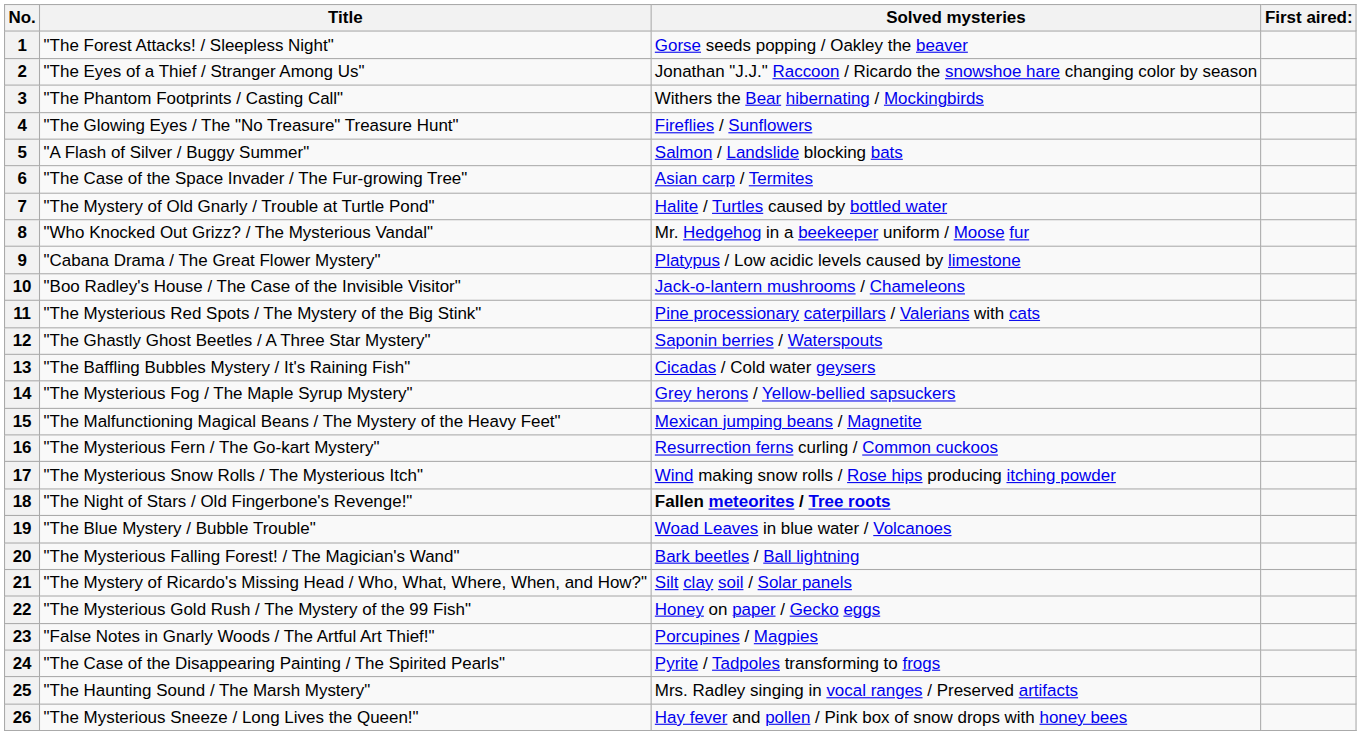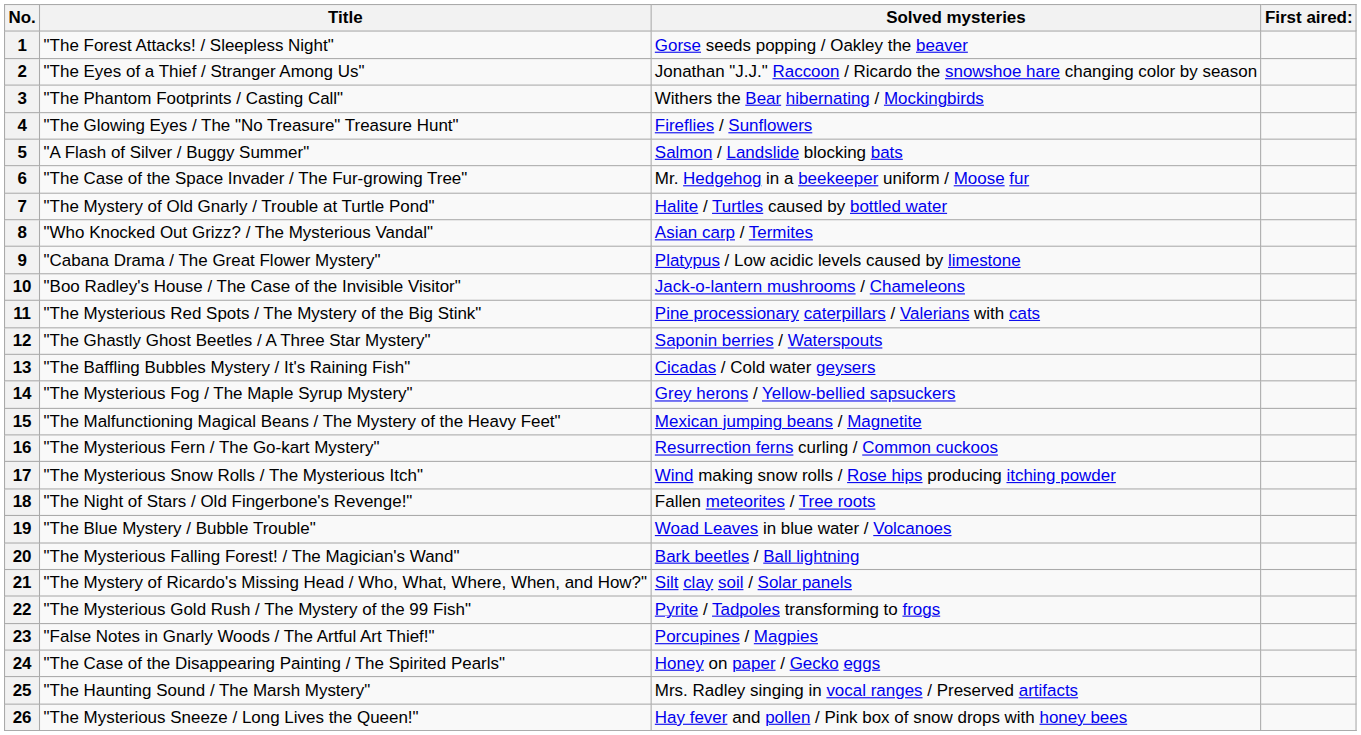 <table class="wikitable">
 <tr>
 <th>No.</th>
 <th>Title</th>
 <th>Solved mysteries</th>
 <th>First aired:</th>
 </tr>
 <tr>
 <th>1</th>
 <td>"The Forest Attacks! / Sleepless Night"</td>
 <td><a href='#'>Gorse</a> seeds popping / Oakley the <a href='#'>beaver</a></td>
 <td align=center></td>
 </tr>
 <tr>
 <th>2</th>
 <td>"The Eyes of a Thief / Stranger Among Us"</td>
 <td>Jonathan "J.J." <a href='#'>Raccoon</a> / Ricardo the <a href='#'>snowshoe hare</a> changing color by season</td>
 <td align=center></td>
 </tr>
 <tr>
 <th>3</th>
 <td>"The Phantom Footprints / Casting Call"</td>
 <td>Withers the <a href='#'>Bear</a> <a href='#'>hibernating</a> / <a href='#'>Mockingbirds</a></td>
 <td align=center></td>
 </tr>
 <tr>
 <th>4</th>
 <td>"The Glowing Eyes / The "No Treasure" Treasure Hunt"</td>
 <td><a href='#'>Fireflies</a> / <a href='#'>Sunflowers</a></td>
 <td align=center></td>
 </tr>
 <tr>
 <th>5</th>
 <td>"A Flash of Silver / Buggy Summer"</td>
 <td><a href='#'>Salmon</a> / <a href='#'>Landslide</a> blocking <a href='#'>bats</a></td>
 <td align=center></td>
 </tr>
 <tr>
 <th>6</th>
 <td>"The Case of the Space Invader / The Fur-growing Tree"</td>
-<td><a href='#'>Asian carp</a> / <a href='#'>Termites</a></td>
+<td>Mr. <a href='#'>Hedgehog</a> in a <a href='#'>beekeeper</a> uniform / <a href='#'>Moose</a> <a href='#'>fur</a></td>
 <td align=center></td>
 </tr>
 <tr>
 <th>7</th>
 <td>"The Mystery of Old Gnarly / Trouble at Turtle Pond"</td>
 <td><a href='#'>Halite</a> / <a href='#'>Turtles</a> caused by <a href='#'>bottled water</a></td>
 <td align=center></td>
 </tr>
 <tr>
 <th>8</th>
 <td>"Who Knocked Out Grizz? / The Mysterious Vandal"</td>
-<td>Mr. <a href='#'>Hedgehog</a> in a <a href='#'>beekeeper</a> uniform / <a href='#'>Moose</a> <a href='#'>fur</a></td>
+<td><a href='#'>Asian carp</a> / <a href='#'>Termites</a></td>
 <td align=center></td>
 </tr>
 <tr>
 <th>9</th>
 <td>"Cabana Drama / The Great Flower Mystery"</td>
 <td><a href='#'>Platypus</a> / Low acidic levels caused by <a href='#'>limestone</a></td>
 <td align=center></td>
 </tr>
 <tr>
 <th>10</th>
 <td>"Boo Radley's House / The Case of the Invisible Visitor"</td>
 <td><a href='#'>Jack-o-lantern mushrooms</a> / <a href='#'>Chameleons</a></td>
 <td align=center></td>
 </tr>
 <tr>
 <th>11</th>
 <td>"The Mysterious Red Spots / The Mystery of the Big Stink"</td>
 <td><a href='#'>Pine processionary</a> <a href='#'>caterpillars</a> / <a href='#'>Valerians</a> with <a href='#'>cats</a></td>
 <td align=center></td>
 </tr>
 <tr>
 <th>12</th>
 <td>"The Ghastly Ghost Beetles / A Three Star Mystery"</td>
 <td><a href='#'>Saponin berries</a> / <a href='#'>Waterspouts</a></td>
 <td align=center></td>
 </tr>
 <tr>
 <th>13</th>
 <td>"The Baffling Bubbles Mystery / It's Raining Fish"</td>
 <td><a href='#'>Cicadas</a> / Cold water <a href='#'>geysers</a></td>
 <td align=center></td>
 </tr>
 <tr>
 <th>14</th>
 <td>"The Mysterious Fog / The Maple Syrup Mystery"</td>
 <td><a href='#'>Grey herons</a> / <a href='#'>Yellow-bellied sapsuckers</a></td>
 <td align=center></td>
 </tr>
 <tr>
 <th>15</th>
 <td>"The Malfunctioning Magical Beans / The Mystery of the Heavy Feet"</td>
 <td><a href='#'>Mexican jumping beans</a> / <a href='#'>Magnetite</a></td>
 <td align=center></td>
 </tr>
 <tr>
 <th>16</th>
 <td>"The Mysterious Fern / The Go-kart Mystery"</td>
 <td><a href='#'>Resurrection ferns</a> curling / <a href='#'>Common cuckoos</a></td>
 <td align=center></td>
 </tr>
 <tr>
 <th>17</th>
 <td>"The Mysterious Snow Rolls / The Mysterious Itch"</td>
 <td><a href='#'>Wind</a> making snow rolls / <a href='#'>Rose hips</a> producing <a href='#'>itching powder</a></td>
 <td align=center></td>
 </tr>
 <tr>
 <th>18</th>
 <td>"The Night of Stars / Old Fingerbone's Revenge!"</td>
-<td><strong>Fallen <a href='#'>meteorites</a> / <a href='#'>Tree roots</a></strong></td>
+<td>Fallen <a href='#'>meteorites</a> / <a href='#'>Tree roots</a></td>
 <td align=center></td>
 </tr>
 <tr>
 <th>19</th>
 <td>"The Blue Mystery / Bubble Trouble"</td>
 <td><a href='#'>Woad Leaves</a> in blue water / <a href='#'>Volcanoes</a></td>
 <td align=center></td>
 </tr>
 <tr>
 <th>20</th>
 <td>"The Mysterious Falling Forest! / The Magician's Wand"</td>
 <td><a href='#'>Bark beetles</a> / <a href='#'>Ball lightning</a></td>
 <td align=center></td>
 </tr>
 <tr>
 <th>21</th>
 <td>"The Mystery of Ricardo's Missing Head / Who, What, Where, When, and How?"</td>
 <td><a href='#'>Silt</a> <a href='#'>clay</a> <a href='#'>soil</a> / <a href='#'>Solar panels</a></td>
 <td align=center></td>
 </tr>
 <tr>
 <th>22</th>
 <td>"The Mysterious Gold Rush / The Mystery of the 99 Fish"</td>
-<td><a href='#'>Honey</a> on <a href='#'>paper</a> / <a href='#'>Gecko</a> <a href='#'>eggs</a></td>
+<td><a href='#'>Pyrite</a> / <a href='#'>Tadpoles</a> transforming to <a href='#'>frogs</a></td>
 <td align=center></td>
 </tr>
 <tr>
 <th>23</th>
 <td>"False Notes in Gnarly Woods / The Artful Art Thief!"</td>
 <td><a href='#'>Porcupines</a> / <a href='#'>Magpies</a></td>
 <td align=center></td>
 </tr>
 <tr>
 <th>24</th>
 <td>"The Case of the Disappearing Painting / The Spirited Pearls"</td>
-<td><a href='#'>Pyrite</a> / <a href='#'>Tadpoles</a> transforming to <a href='#'>frogs</a></td>
+<td><a href='#'>Honey</a> on <a href='#'>paper</a> / <a href='#'>Gecko</a> <a href='#'>eggs</a></td>
 <td align=center></td>
 </tr>
 <tr>
 <th>25</th>
 <td>"The Haunting Sound / The Marsh Mystery"</td>
 <td>Mrs. Radley singing in <a href='#'>vocal ranges</a> / Preserved <a href='#'>artifacts</a></td>
 <td align=center></td>
 </tr>
 <tr>
 <th>26</th>
 <td>"The Mysterious Sneeze / Long Lives the Queen!"</td>
 <td><a href='#'>Hay fever</a> and <a href='#'>pollen</a> / Pink box of snow drops with <a href='#'>honey bees</a></td>
 <td align=center></td>
 </tr>
 <tr>
 </tr>
 </table>
